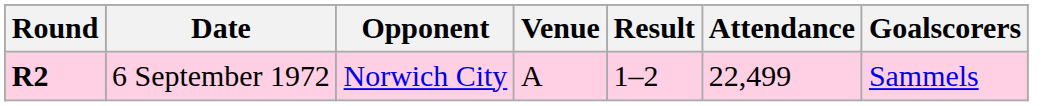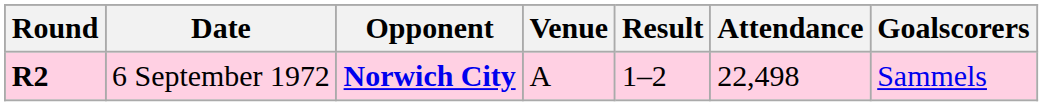 <table class="wikitable">
 <tr>
 <th>Round</th>
 <th>Date</th>
 <th>Opponent</th>
 <th>Venue</th>
 <th>Result</th>
 <th>Attendance</th>
 <th>Goalscorers</th>
 </tr>
 <tr style="background-color: #ffd0e3;">
 <td><strong>R2</strong></td>
 <td>6 September 1972</td>
-<td><a href='#'>Norwich City</a></td>
+<td><strong><a href='#'>Norwich City</a></strong></td>
 <td>A</td>
 <td>1–2</td>
-<td>22,499</td>
+<td>22,498</td>
 <td><a href='#'>Sammels</a></td>
 </tr>
 </table>
